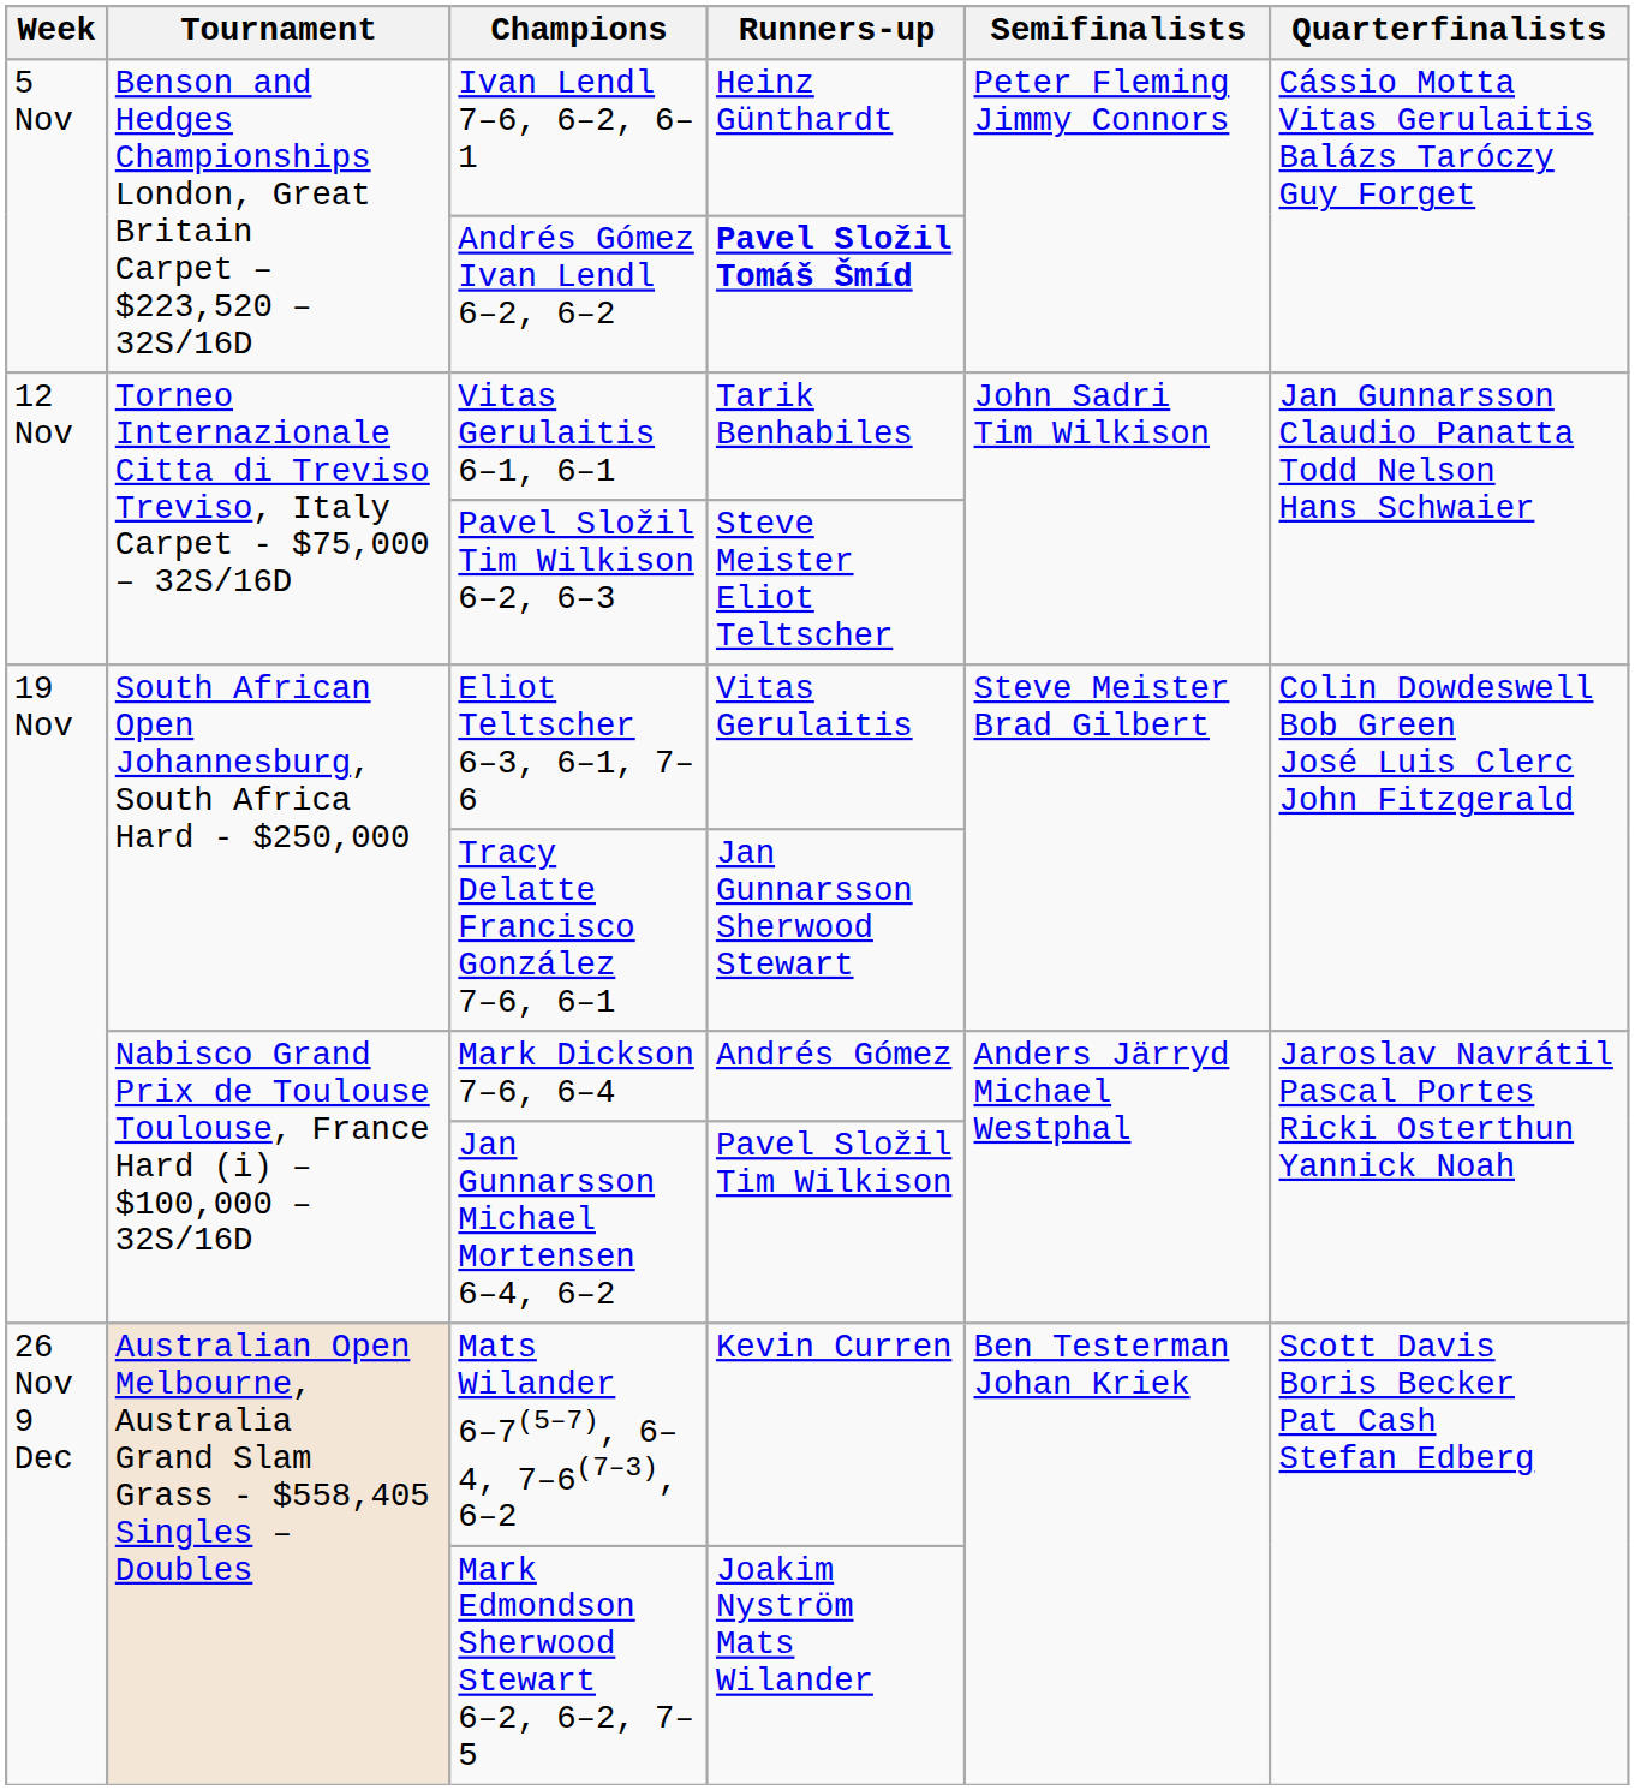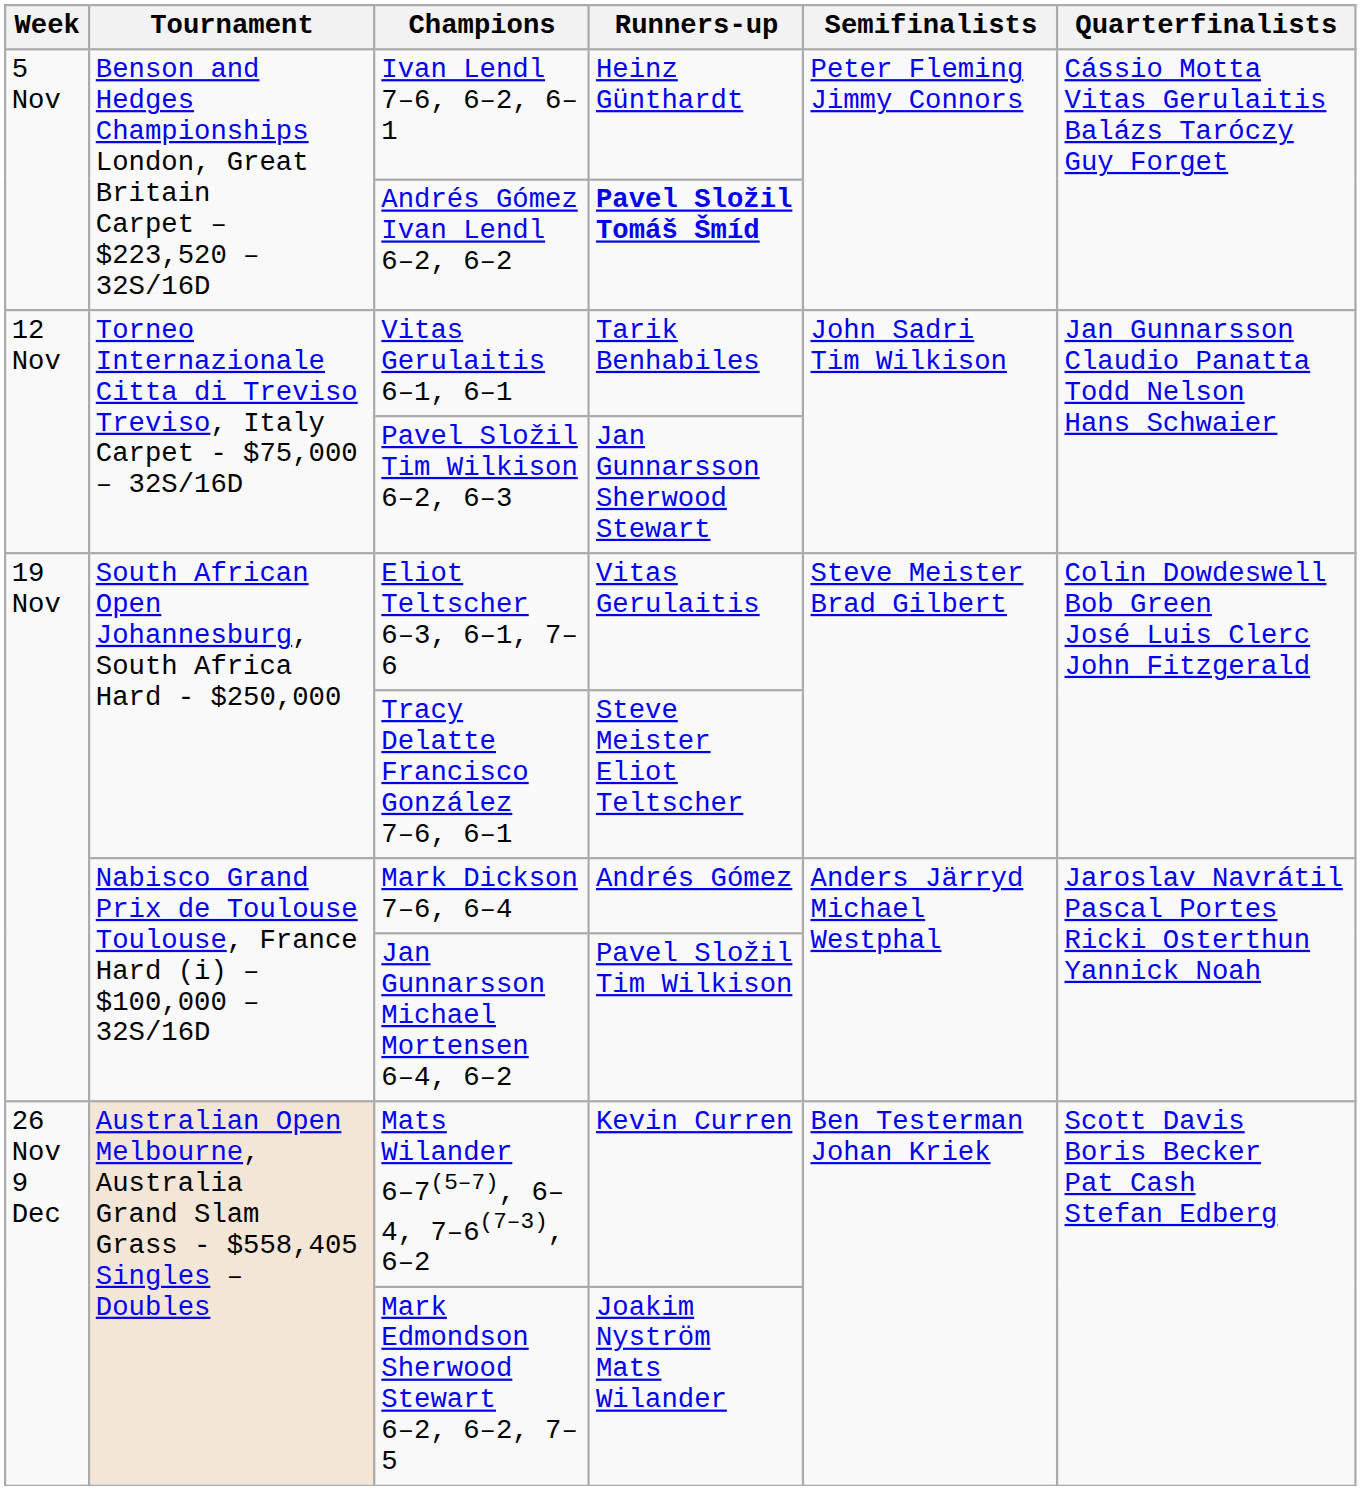 <table class=wikitable style=font-size:95%>
 <tr>
 <th style="width:48px;">Week</th>
 <th style="width:248px;">Tournament</th>
 <th style="width:200px;">Champions</th>
 <th style="width:200px;">Runners-up</th>
 <th style="width:190px;">Semifinalists</th>
 <th style="width:190px;">Quarterfinalists</th>
 </tr>
 <tr valign=top>
 <td rowspan=2>5 Nov</td>
 <td rowspan="2"><a href='#'>Benson and Hedges Championships</a><br> London, Great Britain<br>Carpet – $223,520 – 32S/16D</td>
 <td> <a href='#'>Ivan Lendl</a><br> 7–6, 6–2, 6–1</td>
 <td> <a href='#'>Heinz Günthardt</a></td>
 <td rowspan=2> <a href='#'>Peter Fleming</a><br>  <a href='#'>Jimmy Connors</a></td>
 <td rowspan=2> <a href='#'>Cássio Motta</a><br>  <a href='#'>Vitas Gerulaitis</a><br> <a href='#'>Balázs Taróczy</a><br>  <a href='#'>Guy Forget</a></td>
 </tr>
 <tr valign=top>
 <td> <a href='#'>Andrés Gómez</a><br> <a href='#'>Ivan Lendl</a><br>6–2, 6–2</td>
 <td><strong> <a href='#'>Pavel Složil</a> <br>  <a href='#'>Tomáš Šmíd</a></strong></td>
 </tr>
 <tr valign=top>
 <td rowspan=2>12 Nov</td>
 <td rowspan="2"><a href='#'>Torneo Internazionale Citta di Treviso</a><br> <a href='#'>Treviso</a>, Italy<br> Carpet - $75,000 – 32S/16D</td>
 <td> <a href='#'>Vitas Gerulaitis</a> <br> 6–1, 6–1</td>
 <td> <a href='#'>Tarik Benhabiles</a></td>
 <td rowspan=2> <a href='#'>John Sadri</a> <br>  <a href='#'>Tim Wilkison</a></td>
 <td rowspan=2> <a href='#'>Jan Gunnarsson</a> <br>  <a href='#'>Claudio Panatta</a> <br>  <a href='#'>Todd Nelson</a> <br>  <a href='#'>Hans Schwaier</a></td>
 </tr>
 <tr valign=top>
 <td> <a href='#'>Pavel Složil</a><br>  <a href='#'>Tim Wilkison</a> <br> 6–2, 6–3</td>
-<td> <a href='#'>Steve Meister</a> <br>  <a href='#'>Eliot Teltscher</a></td>
+<td> <a href='#'>Jan Gunnarsson</a> <br>  <a href='#'>Sherwood Stewart</a></td>
 </tr>
 <tr valign=top>
 <td rowspan=4>19 Nov</td>
 <td rowspan=2><a href='#'>South African Open</a> <br> <a href='#'>Johannesburg</a>, South Africa <br> Hard - $250,000</td>
 <td> <a href='#'>Eliot Teltscher</a> <br> 6–3, 6–1, 7–6</td>
 <td> <a href='#'>Vitas Gerulaitis</a></td>
 <td rowspan=2> <a href='#'>Steve Meister</a><br> <a href='#'>Brad Gilbert</a></td>
 <td rowspan=2> <a href='#'>Colin Dowdeswell</a> <br>  <a href='#'>Bob Green</a> <br> <a href='#'>José Luis Clerc</a><br> <a href='#'>John Fitzgerald</a></td>
 </tr>
 <tr valign=top>
 <td> <a href='#'>Tracy Delatte</a> <br>  <a href='#'>Francisco González</a> <br> 7–6, 6–1</td>
-<td> <a href='#'>Jan Gunnarsson</a> <br>  <a href='#'>Sherwood Stewart</a></td>
+<td> <a href='#'>Steve Meister</a> <br>  <a href='#'>Eliot Teltscher</a></td>
 </tr>
 <tr valign=top>
 <td rowspan="2"><a href='#'>Nabisco Grand Prix de Toulouse</a><br> <a href='#'>Toulouse</a>, France<br>Hard (i) – $100,000 – 32S/16D</td>
 <td> <a href='#'>Mark Dickson</a> <br> 7–6, 6–4</td>
 <td> <a href='#'>Andrés Gómez</a></td>
 <td rowspan=2> <a href='#'>Anders Järryd</a> <br>  <a href='#'>Michael Westphal</a></td>
 <td rowspan=2> <a href='#'>Jaroslav Navrátil</a> <br>  <a href='#'>Pascal Portes</a> <br>  <a href='#'>Ricki Osterthun</a> <br>  <a href='#'>Yannick Noah</a></td>
 </tr>
 <tr valign=top>
 <td> <a href='#'>Jan Gunnarsson</a> <br>  <a href='#'>Michael Mortensen</a> <br> 6–4, 6–2</td>
 <td> <a href='#'>Pavel Složil</a> <br>  <a href='#'>Tim Wilkison</a></td>
 </tr>
 <tr valign=top>
 <td rowspan=2>26 Nov<br>9 Dec</td>
 <td style="background:#f3e6d7;" rowspan=2><a href='#'>Australian Open</a> <br> <a href='#'>Melbourne</a>, Australia <br> Grand Slam <br> Grass - $558,405 <br> <a href='#'>Singles</a> – <a href='#'>Doubles</a></td>
 <td> <a href='#'>Mats Wilander</a> <br> 6–7<sup>(5–7)</sup>, 6–4, 7–6<sup>(7–3)</sup>, 6–2</td>
 <td> <a href='#'>Kevin Curren</a></td>
 <td rowspan=2> <a href='#'>Ben Testerman</a> <br>  <a href='#'>Johan Kriek</a></td>
 <td rowspan=2> <a href='#'>Scott Davis</a> <br>  <a href='#'>Boris Becker</a> <br>  <a href='#'>Pat Cash</a> <br>  <a href='#'>Stefan Edberg</a></td>
 </tr>
 <tr valign=top>
 <td> <a href='#'>Mark Edmondson</a> <br>  <a href='#'>Sherwood Stewart</a> <br> 6–2, 6–2, 7–5</td>
 <td> <a href='#'>Joakim Nyström</a> <br>  <a href='#'>Mats Wilander</a></td>
 </tr>
 </table>
